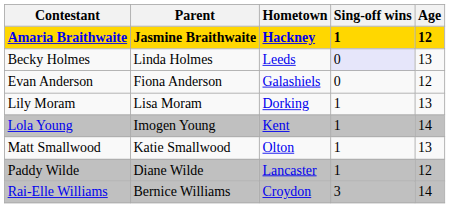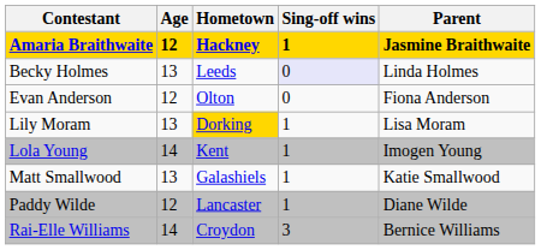 <table class="wikitable">
 <tr>
 <th>Contestant</th>
-<th>Parent</th>
+<th>Age</th>
 <th>Hometown</th>
 <th>Sing-off wins</th>
-<th>Age</th>
+<th>Parent</th>
 </tr>
 <tr>
 <td style="background:gold;"><strong><a href='#'>Amaria Braithwaite</a></strong></td>
-<td style="background:gold;"><strong>Jasmine Braithwaite</strong></td>
+<td style="background:gold;"><strong>12</strong></td>
 <td style="background:gold;"><strong><a href='#'>Hackney</a></strong></td>
 <td style="background:gold;"><strong>1</strong></td>
-<td style="background:gold;"><strong>12</strong></td>
+<td style="background:gold;"><strong>Jasmine Braithwaite</strong></td>
 </tr>
 <tr>
 <td>Becky Holmes</td>
-<td>Linda Holmes</td>
+<td>13</td>
 <td><a href='#'>Leeds</a></td>
 <td style="background: lavender;">0</td>
-<td>13</td>
+<td>Linda Holmes</td>
 </tr>
 <tr>
 <td>Evan Anderson</td>
+<td>12</td>
+<td><a href='#'>Olton</a></td>
+<td>0</td>
 <td>Fiona Anderson</td>
-<td><a href='#'>Galashiels</a></td>
-<td>0</td>
-<td>12</td>
 </tr>
 <tr>
 <td>Lily Moram</td>
+<td>13</td>
+<td style="background: gold;"><a href='#'>Dorking</a></td>
+<td>1</td>
 <td>Lisa Moram</td>
-<td><a href='#'>Dorking</a></td>
-<td>1</td>
-<td>13</td>
 </tr>
 <tr>
 <td style="background:silver;"><a href='#'>Lola Young</a></td>
-<td style="background:silver;">Imogen Young</td>
+<td style="background:silver;">14</td>
 <td style="background:silver;"><a href='#'>Kent</a></td>
 <td style="background:silver;">1</td>
-<td style="background:silver;">14</td>
+<td style="background:silver;">Imogen Young</td>
 </tr>
 <tr>
 <td>Matt Smallwood</td>
+<td>13</td>
+<td><a href='#'>Galashiels</a></td>
+<td>1</td>
 <td>Katie Smallwood</td>
-<td><a href='#'>Olton</a></td>
-<td>1</td>
-<td>13</td>
 </tr>
 <tr>
 <td style="background:silver;">Paddy Wilde</td>
-<td style="background:silver;">Diane Wilde</td>
+<td style="background:silver;">12</td>
 <td style="background:silver;"><a href='#'>Lancaster</a></td>
 <td style="background:silver;">1</td>
-<td style="background:silver;">12</td>
+<td style="background:silver;">Diane Wilde</td>
 </tr>
 <tr>
 <td style="background:silver;"><a href='#'>Rai-Elle Williams</a></td>
-<td style="background:silver;">Bernice Williams</td>
+<td style="background:silver;">14</td>
 <td style="background:silver;"><a href='#'>Croydon</a></td>
 <td style="background:silver;">3</td>
-<td style="background:silver;">14</td>
+<td style="background:silver;">Bernice Williams</td>
 </tr>
 </table>
